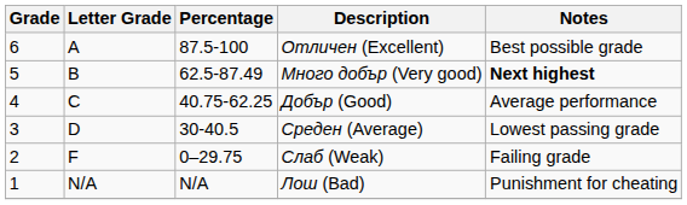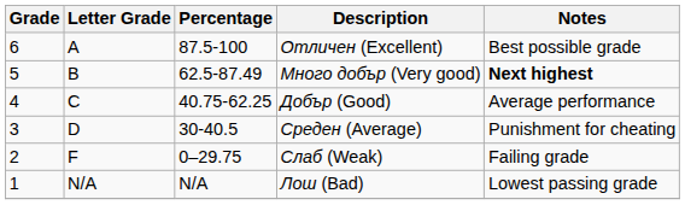 <table class="wikitable">
 <tr>
 <th>Grade</th>
 <th>Letter Grade</th>
 <th>Percentage</th>
 <th>Description</th>
 <th>Notes</th>
 </tr>
 <tr>
 <td style="width:20px;">6</td>
 <td>A</td>
 <td>87.5-100</td>
 <td><em>Отличен</em> (Excellent)</td>
 <td>Best possible grade</td>
 </tr>
 <tr>
 <td>5</td>
 <td>B</td>
 <td>62.5-87.49</td>
 <td><em>Много добър</em> (Very good)</td>
 <td><strong>Next highest</strong></td>
 </tr>
 <tr>
 <td>4</td>
 <td>C</td>
 <td>40.75-62.25</td>
 <td><em>Добър</em> (Good)</td>
 <td>Average performance</td>
 </tr>
 <tr>
 <td>3</td>
 <td>D</td>
 <td>30-40.5</td>
 <td><em>Среден</em> (Average)</td>
-<td>Lowest passing grade</td>
+<td>Punishment for cheating</td>
 </tr>
 <tr>
 <td>2</td>
 <td>F</td>
 <td>0–29.75</td>
 <td><em>Слаб</em> (Weak)</td>
 <td>Failing grade</td>
 </tr>
 <tr>
 <td>1</td>
 <td>N/A</td>
 <td>N/A</td>
 <td><em>Лош</em> (Bad)</td>
-<td>Punishment for cheating</td>
+<td>Lowest passing grade</td>
 </tr>
 <tr>
 </tr>
 </table>
